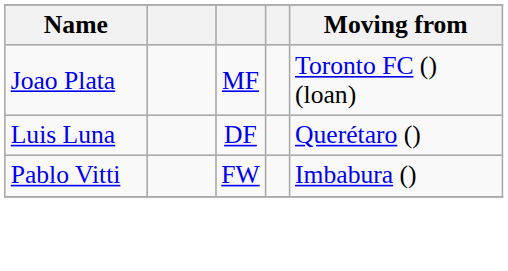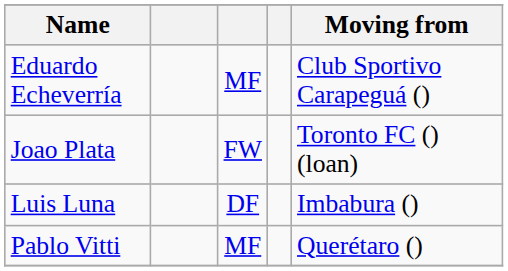 <table class="wikitable" style="text-align: center; width:50%">
 <tr>
 </tr>
 <tr>
 <th width=30% align="center">Name</th>
 <th width=15% align="center"></th>
 <th width=5% align="center"></th>
 <th width=5% align="center"></th>
 <th width=45% align="center">Moving from</th>
 </tr>
 <tr>
+<td align=left><a href='#'>Eduardo Echeverría</a></td>
+<td></td>
+<td><a href='#'>MF</a></td>
+<td></td>
+<td align=left><a href='#'>Club Sportivo Carapeguá</a> ()</td>
+</tr>
+<tr>
 <td align=left><a href='#'>Joao Plata</a></td>
 <td></td>
-<td><a href='#'>MF</a></td>
+<td><a href='#'>FW</a></td>
 <td></td>
 <td align=left><a href='#'>Toronto FC</a> () (loan)</td>
 </tr>
 <tr>
 <td align=left><a href='#'>Luis Luna</a></td>
 <td></td>
 <td><a href='#'>DF</a></td>
 <td></td>
-<td align=left><a href='#'>Querétaro</a> ()</td>
+<td align=left><a href='#'>Imbabura</a> ()</td>
 </tr>
 <tr>
 <td align=left><a href='#'>Pablo Vitti</a></td>
 <td></td>
-<td><a href='#'>FW</a></td>
+<td><a href='#'>MF</a></td>
 <td></td>
-<td align=left><a href='#'>Imbabura</a> ()</td>
+<td align=left><a href='#'>Querétaro</a> ()</td>
 </tr>
 <tr>
 </tr>
 </table>
